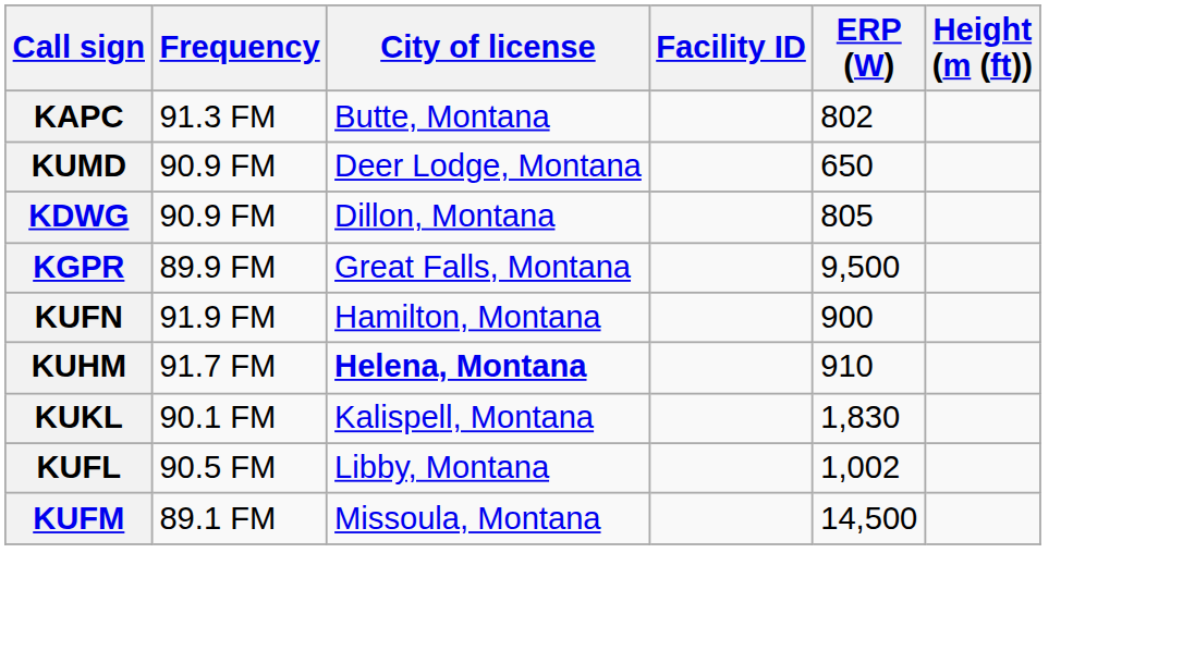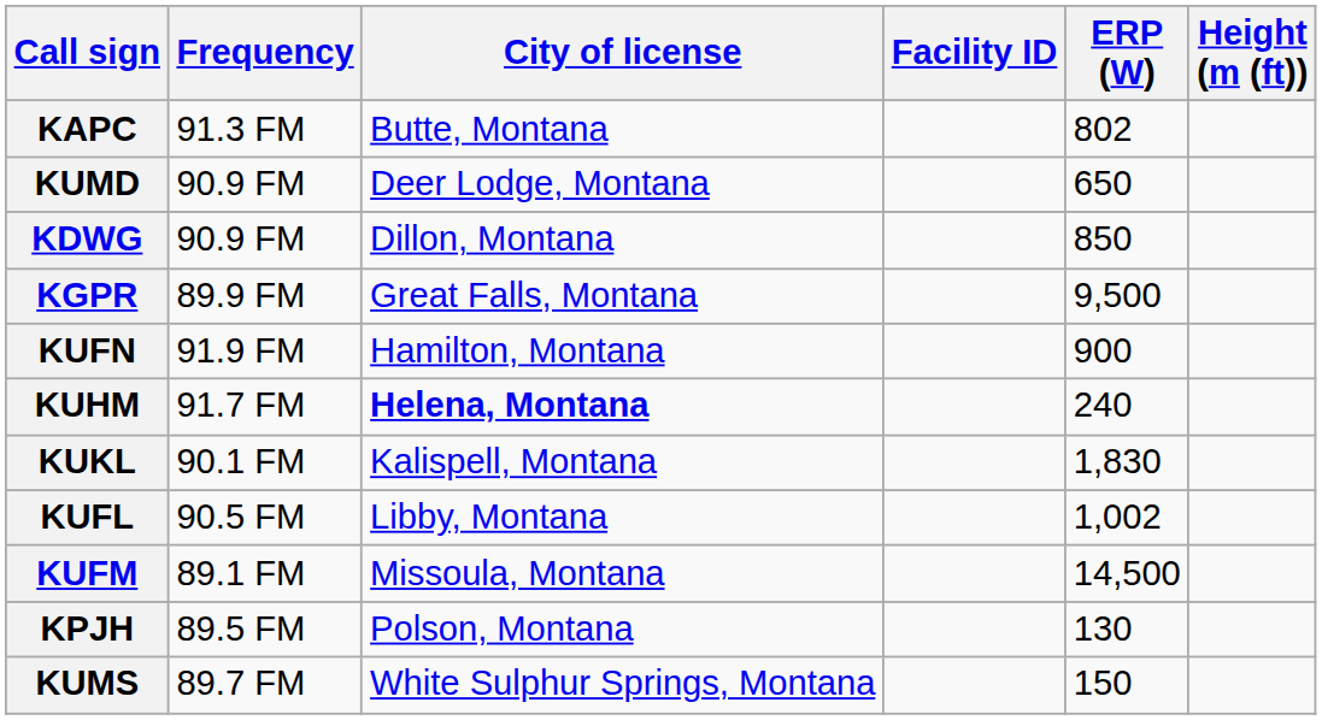 <table class="wikitable sortable">
 <tr>
 <th scope = "col"><a href='#'>Call sign</a></th>
 <th scope = "col" data-sort-type="number"><a href='#'>Frequency</a></th>
 <th scope = "col"><a href='#'>City of license</a></th>
 <th scope = "col" data-sort-type="number"><a href='#'>Facility ID</a></th>
 <th scope = "col" data-sort-type="number"><a href='#'>ERP</a><br>(<a href='#'>W</a>)</th>
 <th scope = "col" data-sort-type="number"><a href='#'>Height</a><br>(<a href='#'>m</a> (<a href='#'>ft</a>))</th>
 </tr>
 <tr>
 <th scope = "row">KAPC</th>
 <td>91.3 FM</td>
 <td><a href='#'>Butte, Montana</a></td>
 <td></td>
 <td>802</td>
 <td></td>
 </tr>
 <tr>
 <th scope = "row">KUMD</th>
 <td>90.9 FM</td>
 <td><a href='#'>Deer Lodge, Montana</a></td>
 <td></td>
 <td>650</td>
 <td></td>
 </tr>
 <tr>
 <th scope = "row"><a href='#'>KDWG</a></th>
 <td>90.9 FM</td>
 <td><a href='#'>Dillon, Montana</a></td>
 <td></td>
-<td>805</td>
+<td>850</td>
 <td></td>
 </tr>
 <tr>
 <th scope = "row"><a href='#'>KGPR</a></th>
 <td>89.9 FM</td>
 <td><a href='#'>Great Falls, Montana</a></td>
 <td></td>
 <td>9,500</td>
 <td></td>
 </tr>
 <tr>
 <th scope = "row">KUFN</th>
 <td>91.9 FM</td>
 <td><a href='#'>Hamilton, Montana</a></td>
 <td></td>
 <td>900</td>
 <td></td>
 </tr>
 <tr>
 <th scope = "row">KUHM</th>
 <td>91.7 FM</td>
 <td><strong><a href='#'>Helena, Montana</a></strong></td>
 <td></td>
-<td>910</td>
+<td>240</td>
 <td></td>
 </tr>
 <tr>
 <th scope = "row">KUKL</th>
 <td>90.1 FM</td>
 <td><a href='#'>Kalispell, Montana</a></td>
 <td></td>
 <td>1,830</td>
 <td></td>
 </tr>
 <tr>
 <th scope = "row">KUFL</th>
 <td>90.5 FM</td>
 <td><a href='#'>Libby, Montana</a></td>
 <td></td>
 <td>1,002</td>
 <td></td>
 </tr>
 <tr>
 <th scope = "row"><a href='#'>KUFM</a></th>
 <td>89.1 FM</td>
 <td><a href='#'>Missoula, Montana</a></td>
 <td></td>
 <td>14,500</td>
 <td></td>
 </tr>
+<tr>
+<th scope = "row">KPJH</th>
+<td>89.5 FM</td>
+<td><a href='#'>Polson, Montana</a></td>
+<td></td>
+<td>130</td>
+<td></td>
+</tr>
+<tr>
+<th scope = "row">KUMS</th>
+<td>89.7 FM</td>
+<td><a href='#'>White Sulphur Springs, Montana</a></td>
+<td></td>
+<td>150</td>
+<td></td>
+</tr>
 </table>
